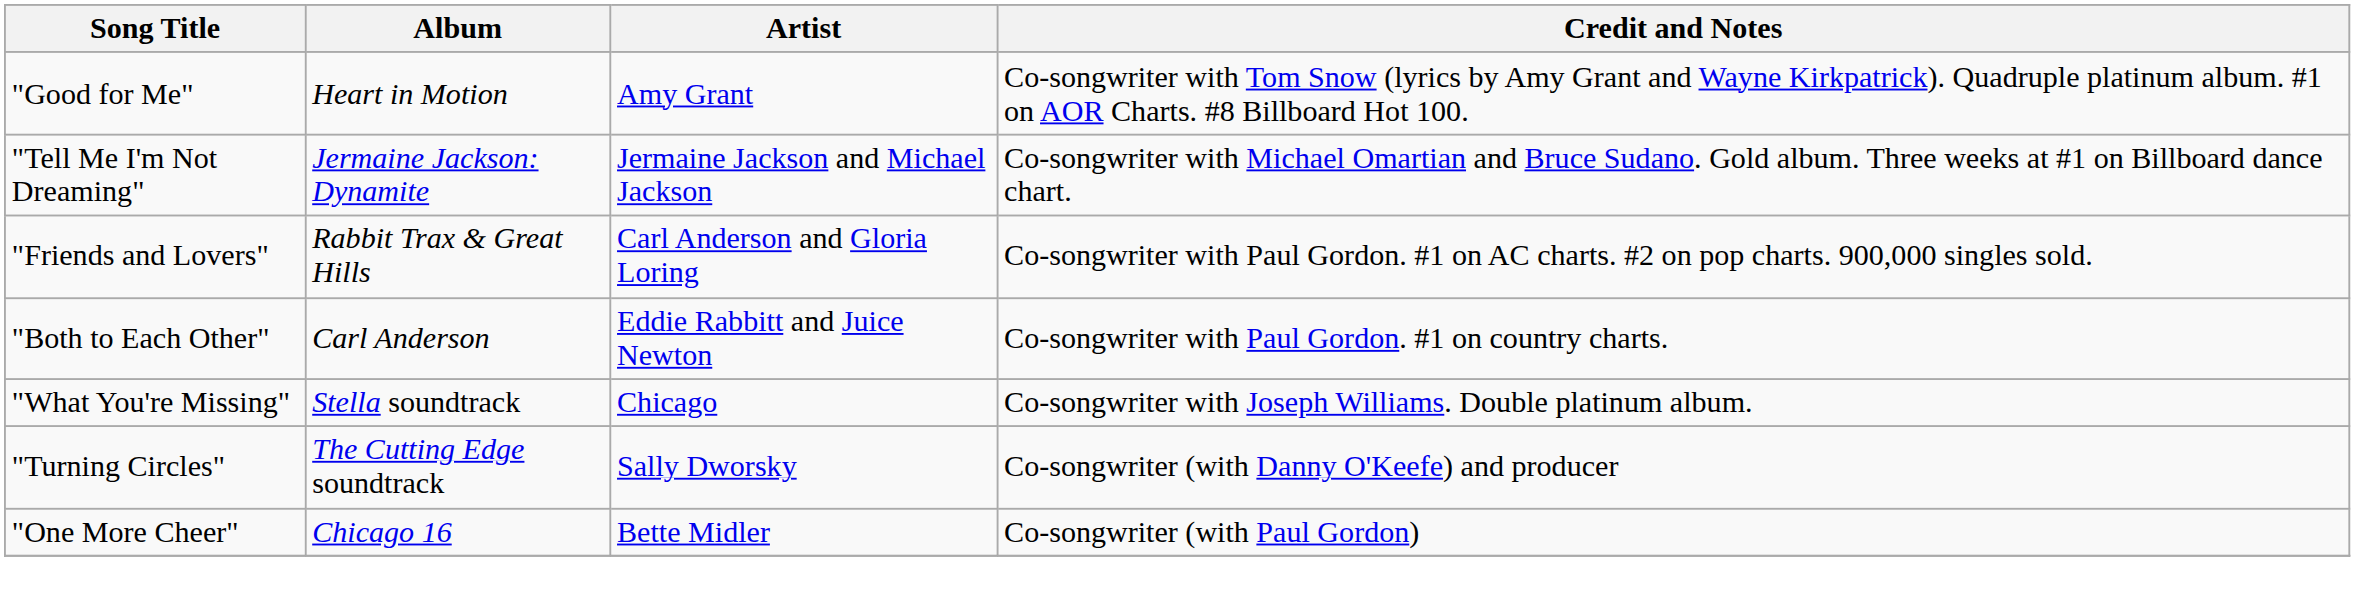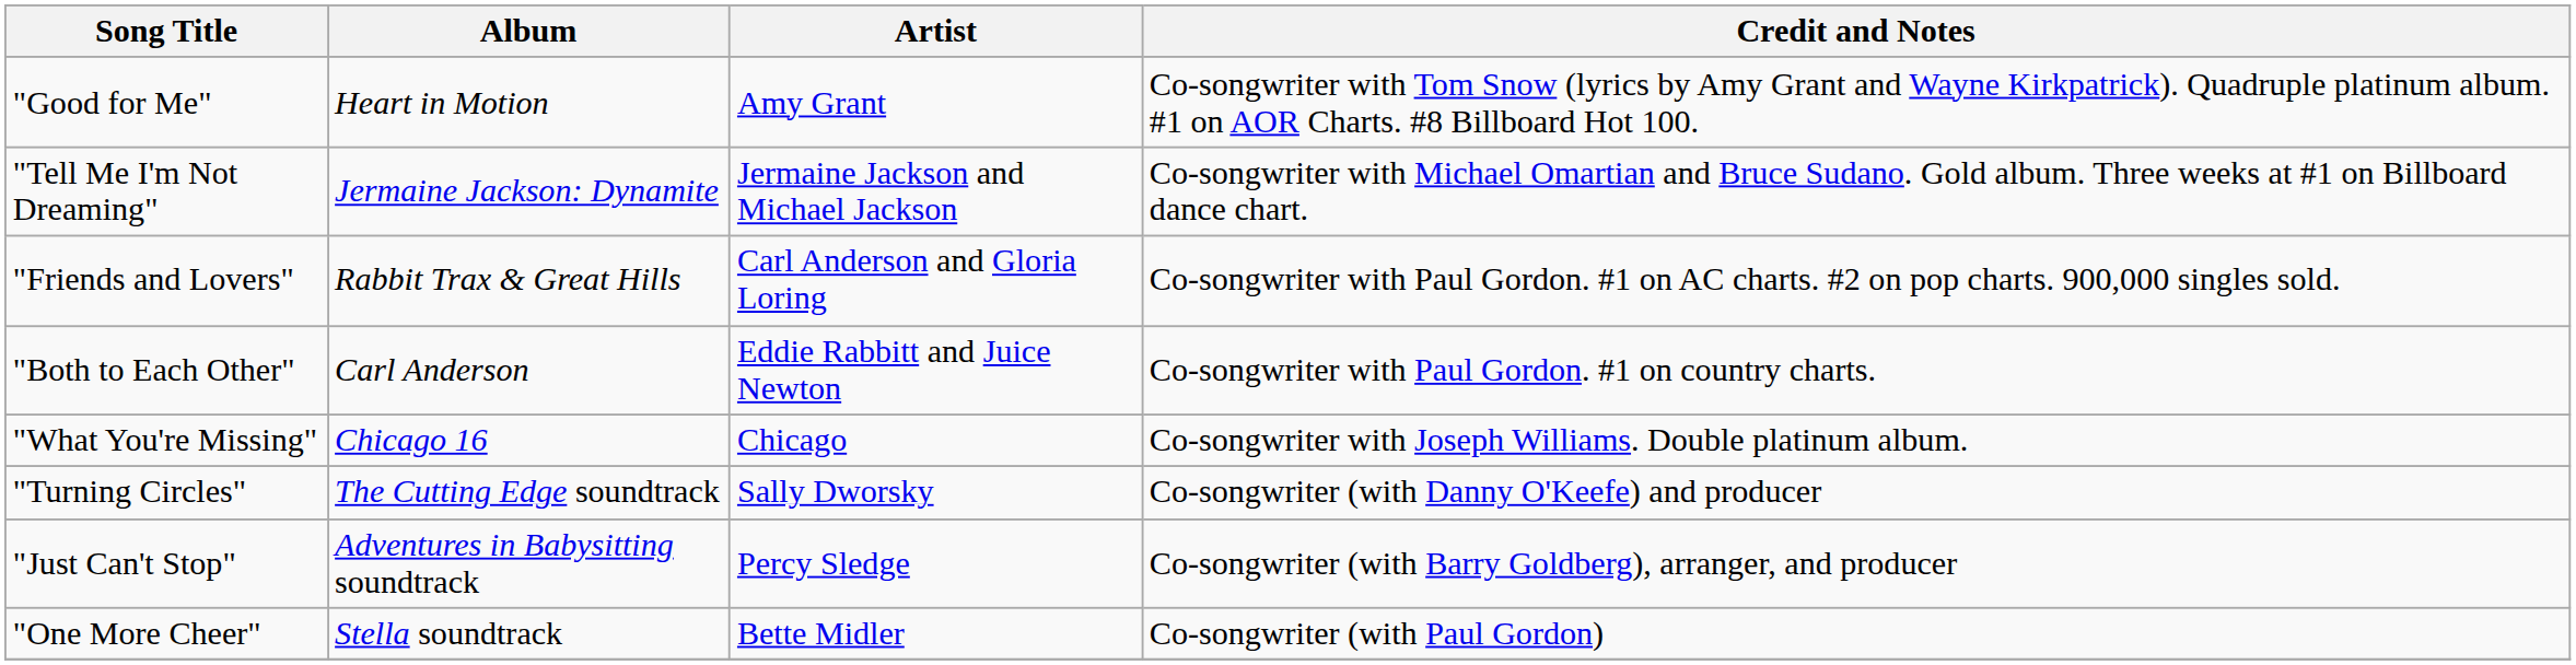 <table class="wikitable">
 <tr>
 <th>Song Title</th>
 <th>Album</th>
 <th>Artist</th>
 <th>Credit and Notes</th>
 </tr>
 <tr>
 <td>"Good for Me"</td>
 <td><em>Heart in Motion</em></td>
 <td><a href='#'>Amy Grant</a></td>
 <td>Co-songwriter with <a href='#'>Tom Snow</a> (lyrics by Amy Grant and <a href='#'>Wayne Kirkpatrick</a>). Quadruple platinum album. #1 on <a href='#'>AOR</a> Charts. #8 Billboard Hot 100.</td>
 </tr>
 <tr>
 <td>"Tell Me I'm Not Dreaming"</td>
 <td><a href='#'><em>Jermaine Jackson: Dynamite</em></a></td>
 <td><a href='#'>Jermaine Jackson</a> and <a href='#'>Michael Jackson</a></td>
 <td>Co-songwriter with <a href='#'>Michael Omartian</a> and <a href='#'>Bruce Sudano</a>. Gold album. Three weeks at #1 on Billboard dance chart.</td>
 </tr>
 <tr>
 <td>"Friends and Lovers"</td>
 <td><em>Rabbit Trax & Great Hills</em></td>
 <td><a href='#'>Carl Anderson</a> and <a href='#'>Gloria Loring</a></td>
 <td>Co-songwriter with Paul Gordon. #1 on AC charts. #2 on pop charts. 900,000 singles sold.</td>
 </tr>
 <tr>
 <td>"Both to Each Other"</td>
 <td><em>Carl Anderson</em></td>
 <td><a href='#'>Eddie Rabbitt</a> and <a href='#'>Juice Newton</a></td>
 <td>Co-songwriter with <a href='#'>Paul Gordon</a>. #1 on country charts.</td>
 </tr>
 <tr>
 <td>"What You're Missing"</td>
-<td><a href='#'><em>Stella</em></a> soundtrack</td>
+<td><em><a href='#'>Chicago 16</a></em></td>
 <td><a href='#'>Chicago</a></td>
 <td>Co-songwriter with <a href='#'>Joseph Williams</a>. Double platinum album.</td>
 </tr>
 <tr>
 <td>"Turning Circles"</td>
 <td><em><a href='#'>The Cutting Edge</a></em> soundtrack</td>
 <td><a href='#'>Sally Dworsky</a></td>
 <td>Co-songwriter (with <a href='#'>Danny O'Keefe</a>) and producer</td>
 </tr>
 <tr>
+<td>"Just Can't Stop"</td>
+<td><em><a href='#'>Adventures in Babysitting</a></em> soundtrack</td>
+<td><a href='#'>Percy Sledge</a></td>
+<td>Co-songwriter (with <a href='#'>Barry Goldberg</a>), arranger, and producer</td>
+</tr>
+<tr>
 <td>"One More Cheer"</td>
-<td><em><a href='#'>Chicago 16</a></em></td>
+<td><a href='#'><em>Stella</em></a> soundtrack</td>
 <td><a href='#'>Bette Midler</a></td>
 <td>Co-songwriter (with <a href='#'>Paul Gordon</a>)</td>
 </tr>
 <tr>
 </tr>
 </table>
